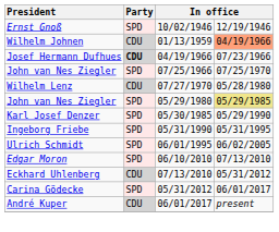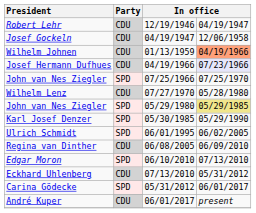 <table class="wikitable">
 <tr>
 <th style="text-align:left;">President</th>
 <th>Party</th>
 <th colspan="2">In office</th>
 </tr>
 <tr>
-<td><em><a href='#'>Ernst Gnoß</a></em></td>
-<td style="background:#FFE8E8;">SPD</td>
-<td>10/02/1946</td>
+<td><em><a href='#'>Robert Lehr</a></em></td>
+<td style="background:lightgrey">CDU</td>
 <td>12/19/1946</td>
+<td>04/19/1947</td>
+</tr>
+<tr>
+<td><em><a href='#'>Josef Gockeln</a></em></td>
+<td style="background:lightgrey">CDU</td>
+<td>04/19/1947</td>
+<td>12/06/1958</td>
 </tr>
 <tr>
 <td><a href='#'>Wilhelm Johnen</a></td>
 <td style="background:lightgrey">CDU</td>
 <td>01/13/1959</td>
 <td style="background: lightsalmon;">04/19/1966</td>
 </tr>
 <tr>
 <td><a href='#'>Josef Hermann Dufhues</a></td>
-<td style="background:lightgrey"><strong>CDU</strong></td>
+<td style="background:lightgrey">CDU</td>
 <td>04/19/1966</td>
-<td>07/23/1966</td>
+<td style="background: lavender;">07/23/1966</td>
 </tr>
 <tr>
 <td><a href='#'>John van Nes Ziegler</a></td>
 <td style="background:#FFE8E8;">SPD</td>
 <td>07/25/1966</td>
 <td>07/25/1970</td>
 </tr>
 <tr>
 <td><a href='#'>Wilhelm Lenz</a></td>
 <td style="background:lightgrey">CDU</td>
 <td>07/27/1970</td>
 <td>05/28/1980</td>
 </tr>
 <tr>
 <td><a href='#'>John van Nes Ziegler</a></td>
 <td style="background:#FFE8E8;">SPD</td>
 <td>05/29/1980</td>
 <td style="background: khaki;">05/29/1985</td>
 </tr>
 <tr>
 <td><a href='#'>Karl Josef Denzer</a></td>
 <td style="background:#FFE8E8;">SPD</td>
 <td>05/30/1985</td>
 <td>05/29/1990</td>
 </tr>
 <tr>
-<td><a href='#'>Ingeborg Friebe</a></td>
-<td style="background:#FFE8E8;">SPD</td>
-<td>05/31/1990</td>
-<td>05/31/1995</td>
-</tr>
-<tr>
 <td><a href='#'>Ulrich Schmidt</a></td>
 <td style="background:#FFE8E8;">SPD</td>
 <td>06/01/1995</td>
 <td>06/02/2005</td>
+</tr>
+<tr>
+<td><a href='#'>Regina van Dinther</a></td>
+<td style="background:lightgrey">CDU</td>
+<td>06/08/2005</td>
+<td>06/09/2010</td>
 </tr>
 <tr>
 <td><em><a href='#'>Edgar Moron</a></em></td>
 <td style="background:#FFE8E8;">SPD</td>
 <td>06/10/2010</td>
 <td>07/13/2010</td>
 </tr>
 <tr>
 <td><a href='#'>Eckhard Uhlenberg</a></td>
 <td style="background:lightgrey">CDU</td>
 <td>07/13/2010</td>
 <td>05/31/2012</td>
 </tr>
 <tr>
 <td><a href='#'>Carina Gödecke</a></td>
 <td style="background:#FFE8E8;">SPD</td>
 <td>05/31/2012</td>
 <td>06/01/2017</td>
 </tr>
 <tr>
 <td><a href='#'>André Kuper</a></td>
 <td style="background:lightgrey">CDU</td>
 <td>06/01/2017</td>
 <td><em>present</em></td>
 </tr>
 <tr>
 </tr>
 </table>
